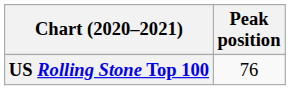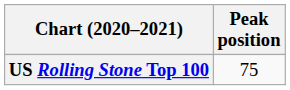 <table class="wikitable sortable plainrowheaders" style="text-align:center;">
 <tr>
 <th>Chart (2020–2021)</th>
 <th>Peak<br>position</th>
 </tr>
 <tr>
 </tr>
 <tr>
 </tr>
 <tr>
 </tr>
 <tr>
 </tr>
 <tr>
 </tr>
 <tr>
 </tr>
 <tr>
 </tr>
 <tr>
 </tr>
 <tr>
 <th scope="row">US <a href='#'><em>Rolling Stone</em> Top 100</a></th>
-<td>76</td>
+<td>75</td>
 </tr>
 </table>
